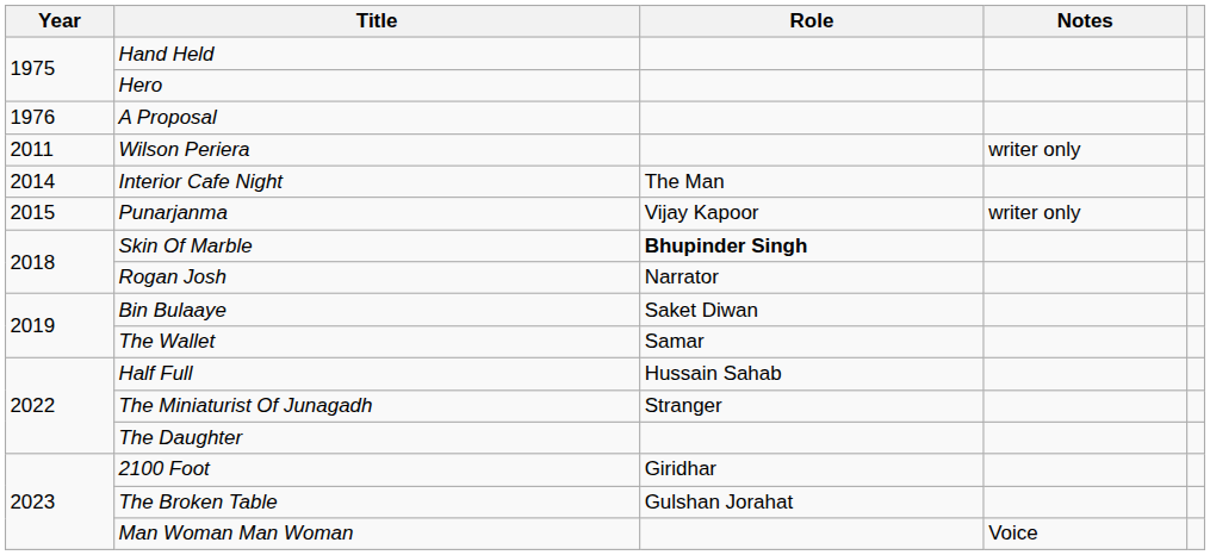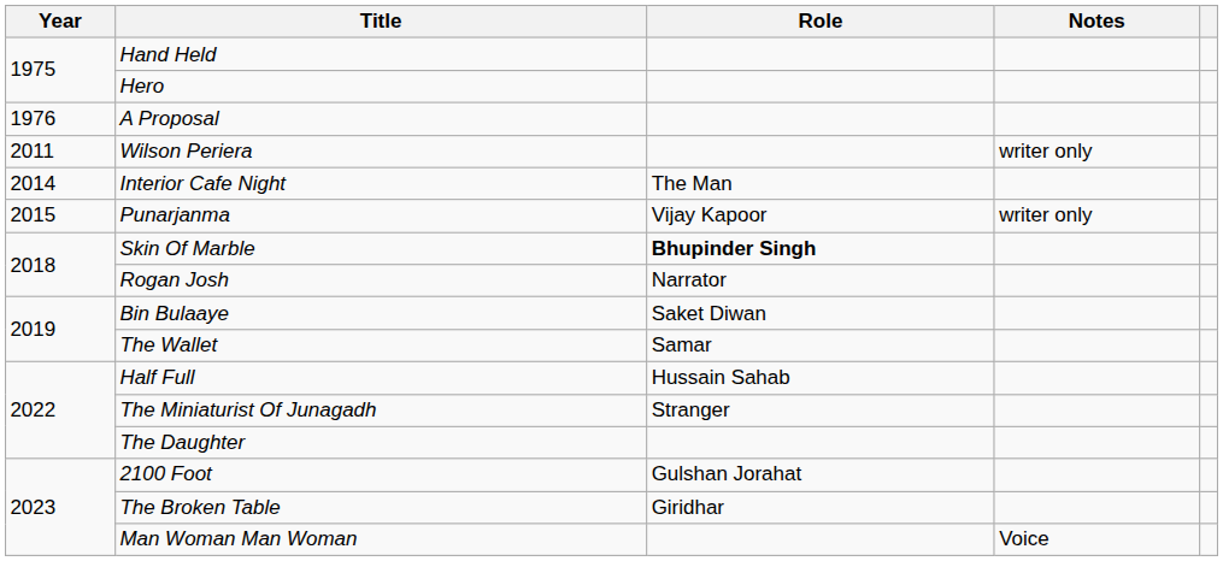 <table class="wikitable plainrowheaders sortable" width=60%>
 <tr>
 <th scope="col">Year</th>
 <th scope="col">Title</th>
 <th scope="col">Role</th>
 <th scope="col">Notes</th>
 <th scope="col" class="unsortable"></th>
 </tr>
 <tr>
 <td rowspan=2>1975</td>
 <td><em>Hand Held</em></td>
 <td></td>
 <td></td>
 <td></td>
 </tr>
 <tr>
 <td><em>Hero</em></td>
 <td></td>
 <td></td>
 <td></td>
 </tr>
 <tr>
 <td>1976</td>
 <td><em>A Proposal</em></td>
 <td></td>
 <td></td>
 <td></td>
 </tr>
 <tr>
 <td>2011</td>
 <td><em>Wilson Periera</em></td>
 <td></td>
 <td> writer only</td>
 <td></td>
 </tr>
 <tr>
 <td>2014</td>
 <td><em>Interior Cafe Night</em></td>
 <td>The Man</td>
 <td></td>
 <td></td>
 </tr>
 <tr>
 <td>2015</td>
 <td><em>Punarjanma</em></td>
 <td>Vijay Kapoor</td>
 <td> writer only</td>
 <td></td>
 </tr>
 <tr>
 <td rowspan=2>2018</td>
 <td><em>Skin Of Marble</em></td>
 <td><strong>Bhupinder Singh</strong></td>
 <td></td>
 <td></td>
 </tr>
 <tr>
 <td><em>Rogan Josh</em></td>
 <td>Narrator</td>
 <td></td>
 <td></td>
 </tr>
 <tr>
 <td rowspan=2>2019</td>
 <td><em>Bin Bulaaye</em></td>
 <td>Saket Diwan</td>
 <td></td>
 <td></td>
 </tr>
 <tr>
 <td><em>The Wallet</em></td>
 <td>Samar</td>
 <td></td>
 <td></td>
 </tr>
 <tr>
 <td rowspan=3>2022</td>
 <td><em>Half Full</em></td>
 <td>Hussain Sahab</td>
 <td></td>
 <td></td>
 </tr>
 <tr>
 <td><em>The Miniaturist Of Junagadh</em></td>
 <td>Stranger</td>
 <td></td>
 <td></td>
 </tr>
 <tr>
 <td><em>The Daughter</em></td>
 <td></td>
 <td></td>
 <td></td>
 </tr>
 <tr>
 <td rowspan=3>2023</td>
 <td><em>2100 Foot</em></td>
-<td>Giridhar</td>
+<td>Gulshan Jorahat</td>
 <td></td>
 <td></td>
 </tr>
 <tr>
 <td><em>The Broken Table</em></td>
-<td>Gulshan Jorahat</td>
+<td>Giridhar</td>
 <td></td>
 <td></td>
 </tr>
 <tr>
 <td><em>Man Woman Man Woman</em></td>
 <td></td>
 <td>Voice</td>
 <td></td>
 </tr>
 </table>
